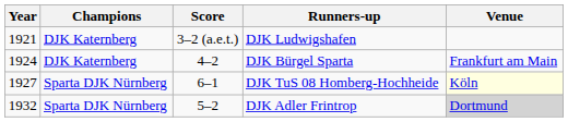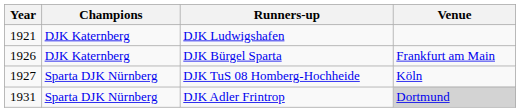 <table class="sortable wikitable" width=50%>
 <tr>
 <th>Year</th>
 <th>Champions</th>
-<th>Score</th>
 <th>Runners-up</th>
 <th>Venue</th>
 </tr>
 <tr>
 <td align=center>1921</td>
 <td><a href='#'>DJK Katernberg</a></td>
-<td align=center>3–2 (a.e.t.)</td>
 <td><a href='#'>DJK Ludwigshafen</a></td>
 <td></td>
 </tr>
 <tr>
-<td align=center>1924</td>
+<td align=center>1926</td>
 <td><a href='#'>DJK Katernberg</a></td>
-<td align=center>4–2</td>
 <td><a href='#'>DJK Bürgel Sparta</a></td>
 <td><a href='#'>Frankfurt am Main</a></td>
 </tr>
 <tr>
 <td align=center>1927</td>
 <td><a href='#'>Sparta DJK Nürnberg</a></td>
-<td align=center>6–1</td>
 <td><a href='#'>DJK TuS 08 Homberg-Hochheide</a></td>
-<td style="background: lightyellow;"><a href='#'>Köln</a></td>
+<td><a href='#'>Köln</a></td>
 </tr>
 <tr>
-<td align=center>1932</td>
+<td align=center>1931</td>
 <td><a href='#'>Sparta DJK Nürnberg</a></td>
-<td align=center>5–2</td>
 <td><a href='#'>DJK Adler Frintrop</a></td>
 <td style="background: lightgrey;"><a href='#'>Dortmund</a></td>
 </tr>
 </table>
